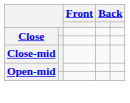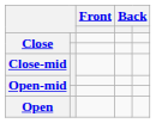 <table class="wikitable">
 <tr>
 <th rowspan=2 colspan=2></th>
 <th><a href='#'>Front</a></th>
 <th colspan=2><a href='#'>Back</a></th>
 </tr>
 <tr>
 <th></th>
 <th></th>
 <th></th>
 </tr>
 <tr align=center>
 <th rowspan=2><a href='#'>Close</a></th>
 <th></th>
 <td></td>
 <td></td>
 <td></td>
 </tr>
 <tr align=center>
 <th></th>
 <td></td>
 <td></td>
 <td></td>
 </tr>
 <tr align=center>
 <th><a href='#'>Close-mid</a></th>
 <th rowspan=2></th>
 <td></td>
 <td></td>
 <td></td>
 </tr>
 <tr align=center>
 <th rowspan=2><a href='#'>Open-mid</a></th>
 <td></td>
 <td></td>
 <td></td>
 </tr>
 <tr align=center>
 <th></th>
 <td></td>
 <td></td>
 <td></td>
 </tr>
+<tr align=center>
+<th><a href='#'>Open</a></th>
+<th></th>
+<td></td>
+<td></td>
+<td></td>
+</tr>
 </table>
